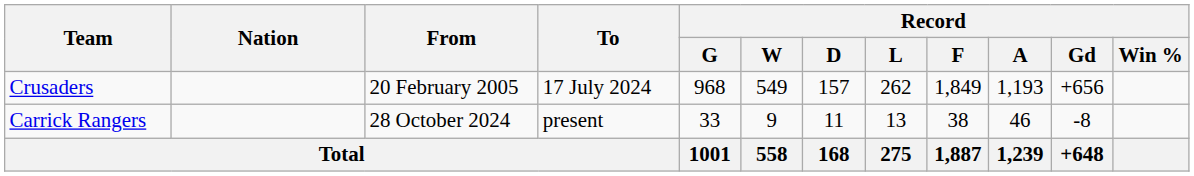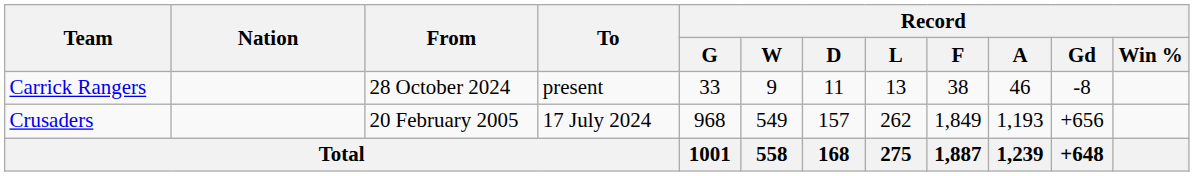 <table class="wikitable" style="text-align: center">
 <tr>
 <th rowspan=2! width=120>Team</th>
 <th rowspan=2! width=140>Nation</th>
 <th rowspan=2! width=125>From</th>
 <th rowspan=2! width=100>To</th>
 <th colspan=8>Record</th>
 </tr>
 <tr>
 <th width=40>G</th>
 <th width=40>W</th>
 <th width=40>D</th>
 <th width=40>L</th>
 <th width=40>F</th>
 <th width=40>A</th>
 <th width=40>Gd</th>
 <th width=50>Win %</th>
 </tr>
 <tr>
+<td align="left"><a href='#'>Carrick Rangers</a></td>
+<td align="left"></td>
+<td align=left>28 October 2024</td>
+<td align=left>present</td>
+<td>33</td>
+<td>9</td>
+<td>11</td>
+<td>13</td>
+<td>38</td>
+<td>46</td>
+<td>-8</td>
+<td></td>
+</tr>
+<tr>
 <td align="left"><a href='#'>Crusaders</a></td>
 <td align="left"></td>
 <td align=left>20 February 2005</td>
 <td align=left>17 July 2024</td>
 <td>968</td>
 <td>549</td>
 <td>157</td>
 <td>262</td>
 <td>1,849</td>
 <td>1,193</td>
 <td>+656</td>
 <td></td>
 </tr>
 <tr>
-<td align="left"><a href='#'>Carrick Rangers</a></td>
-<td align="left"></td>
-<td align=left>28 October 2024</td>
-<td align=left>present</td>
-<td>33</td>
-<td>9</td>
-<td>11</td>
-<td>13</td>
-<td>38</td>
-<td>46</td>
-<td>-8</td>
-<td></td>
-</tr>
-<tr>
 <th align="center" colspan="4">Total</th>
 <th>1001</th>
 <th>558</th>
 <th>168</th>
 <th>275</th>
 <th>1,887</th>
 <th>1,239</th>
 <th>+648</th>
 <th></th>
 </tr>
 </table>
